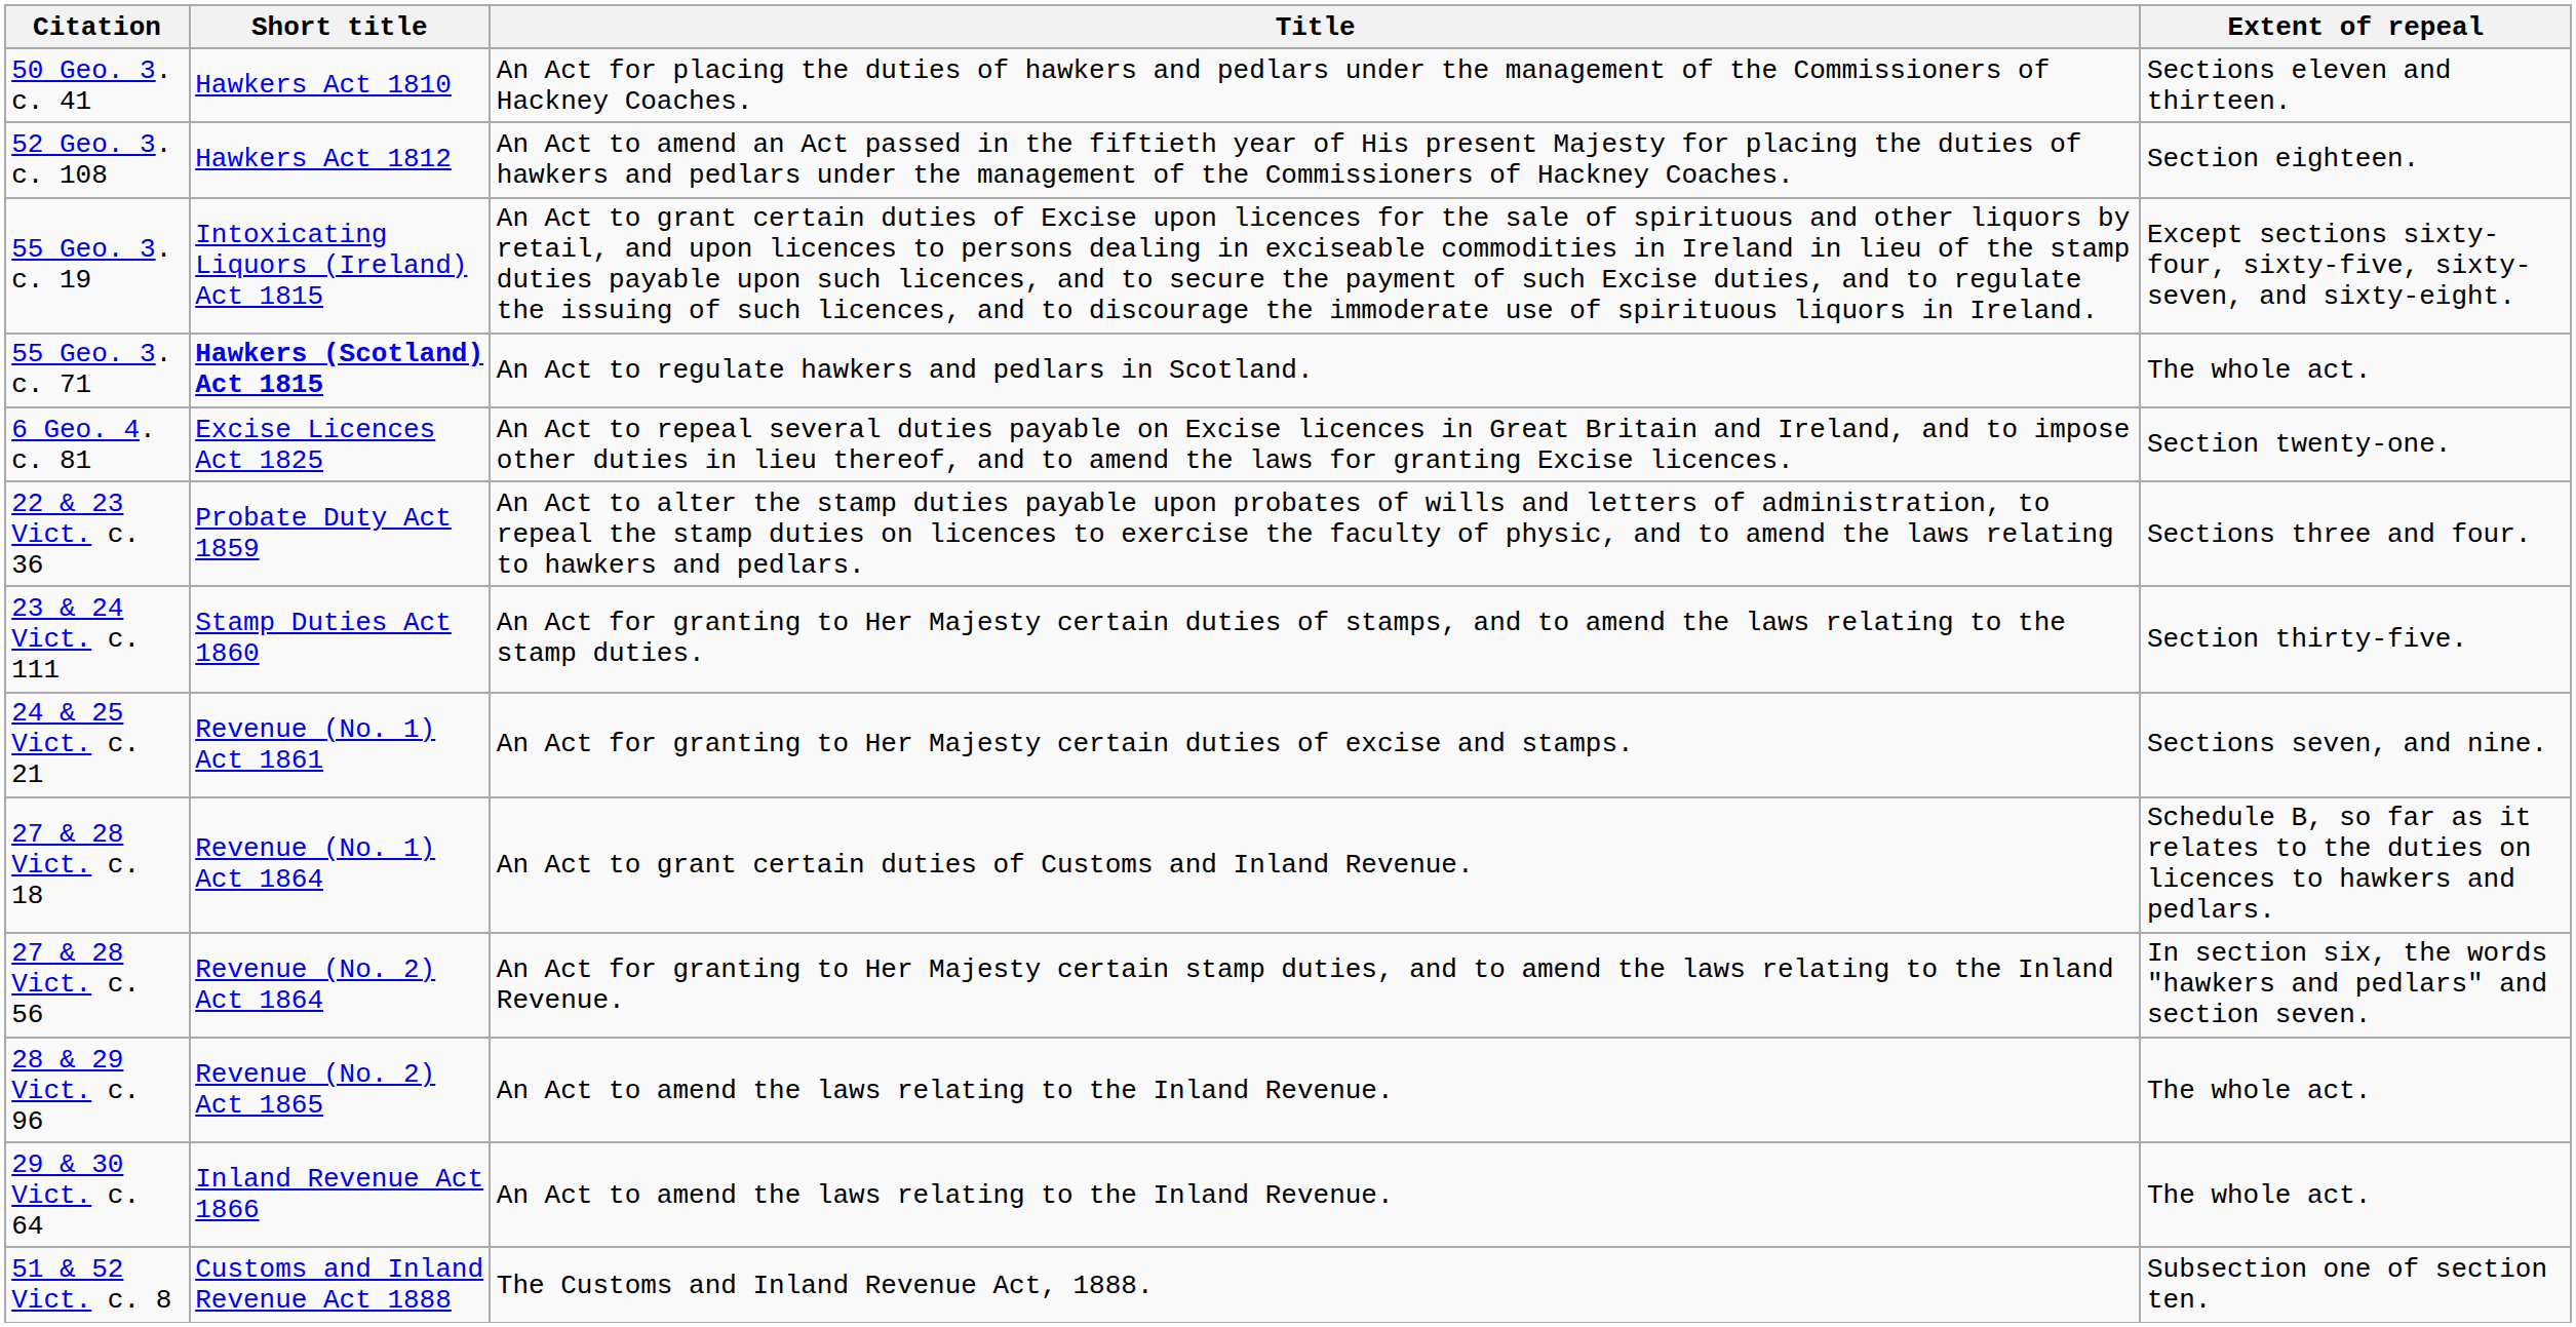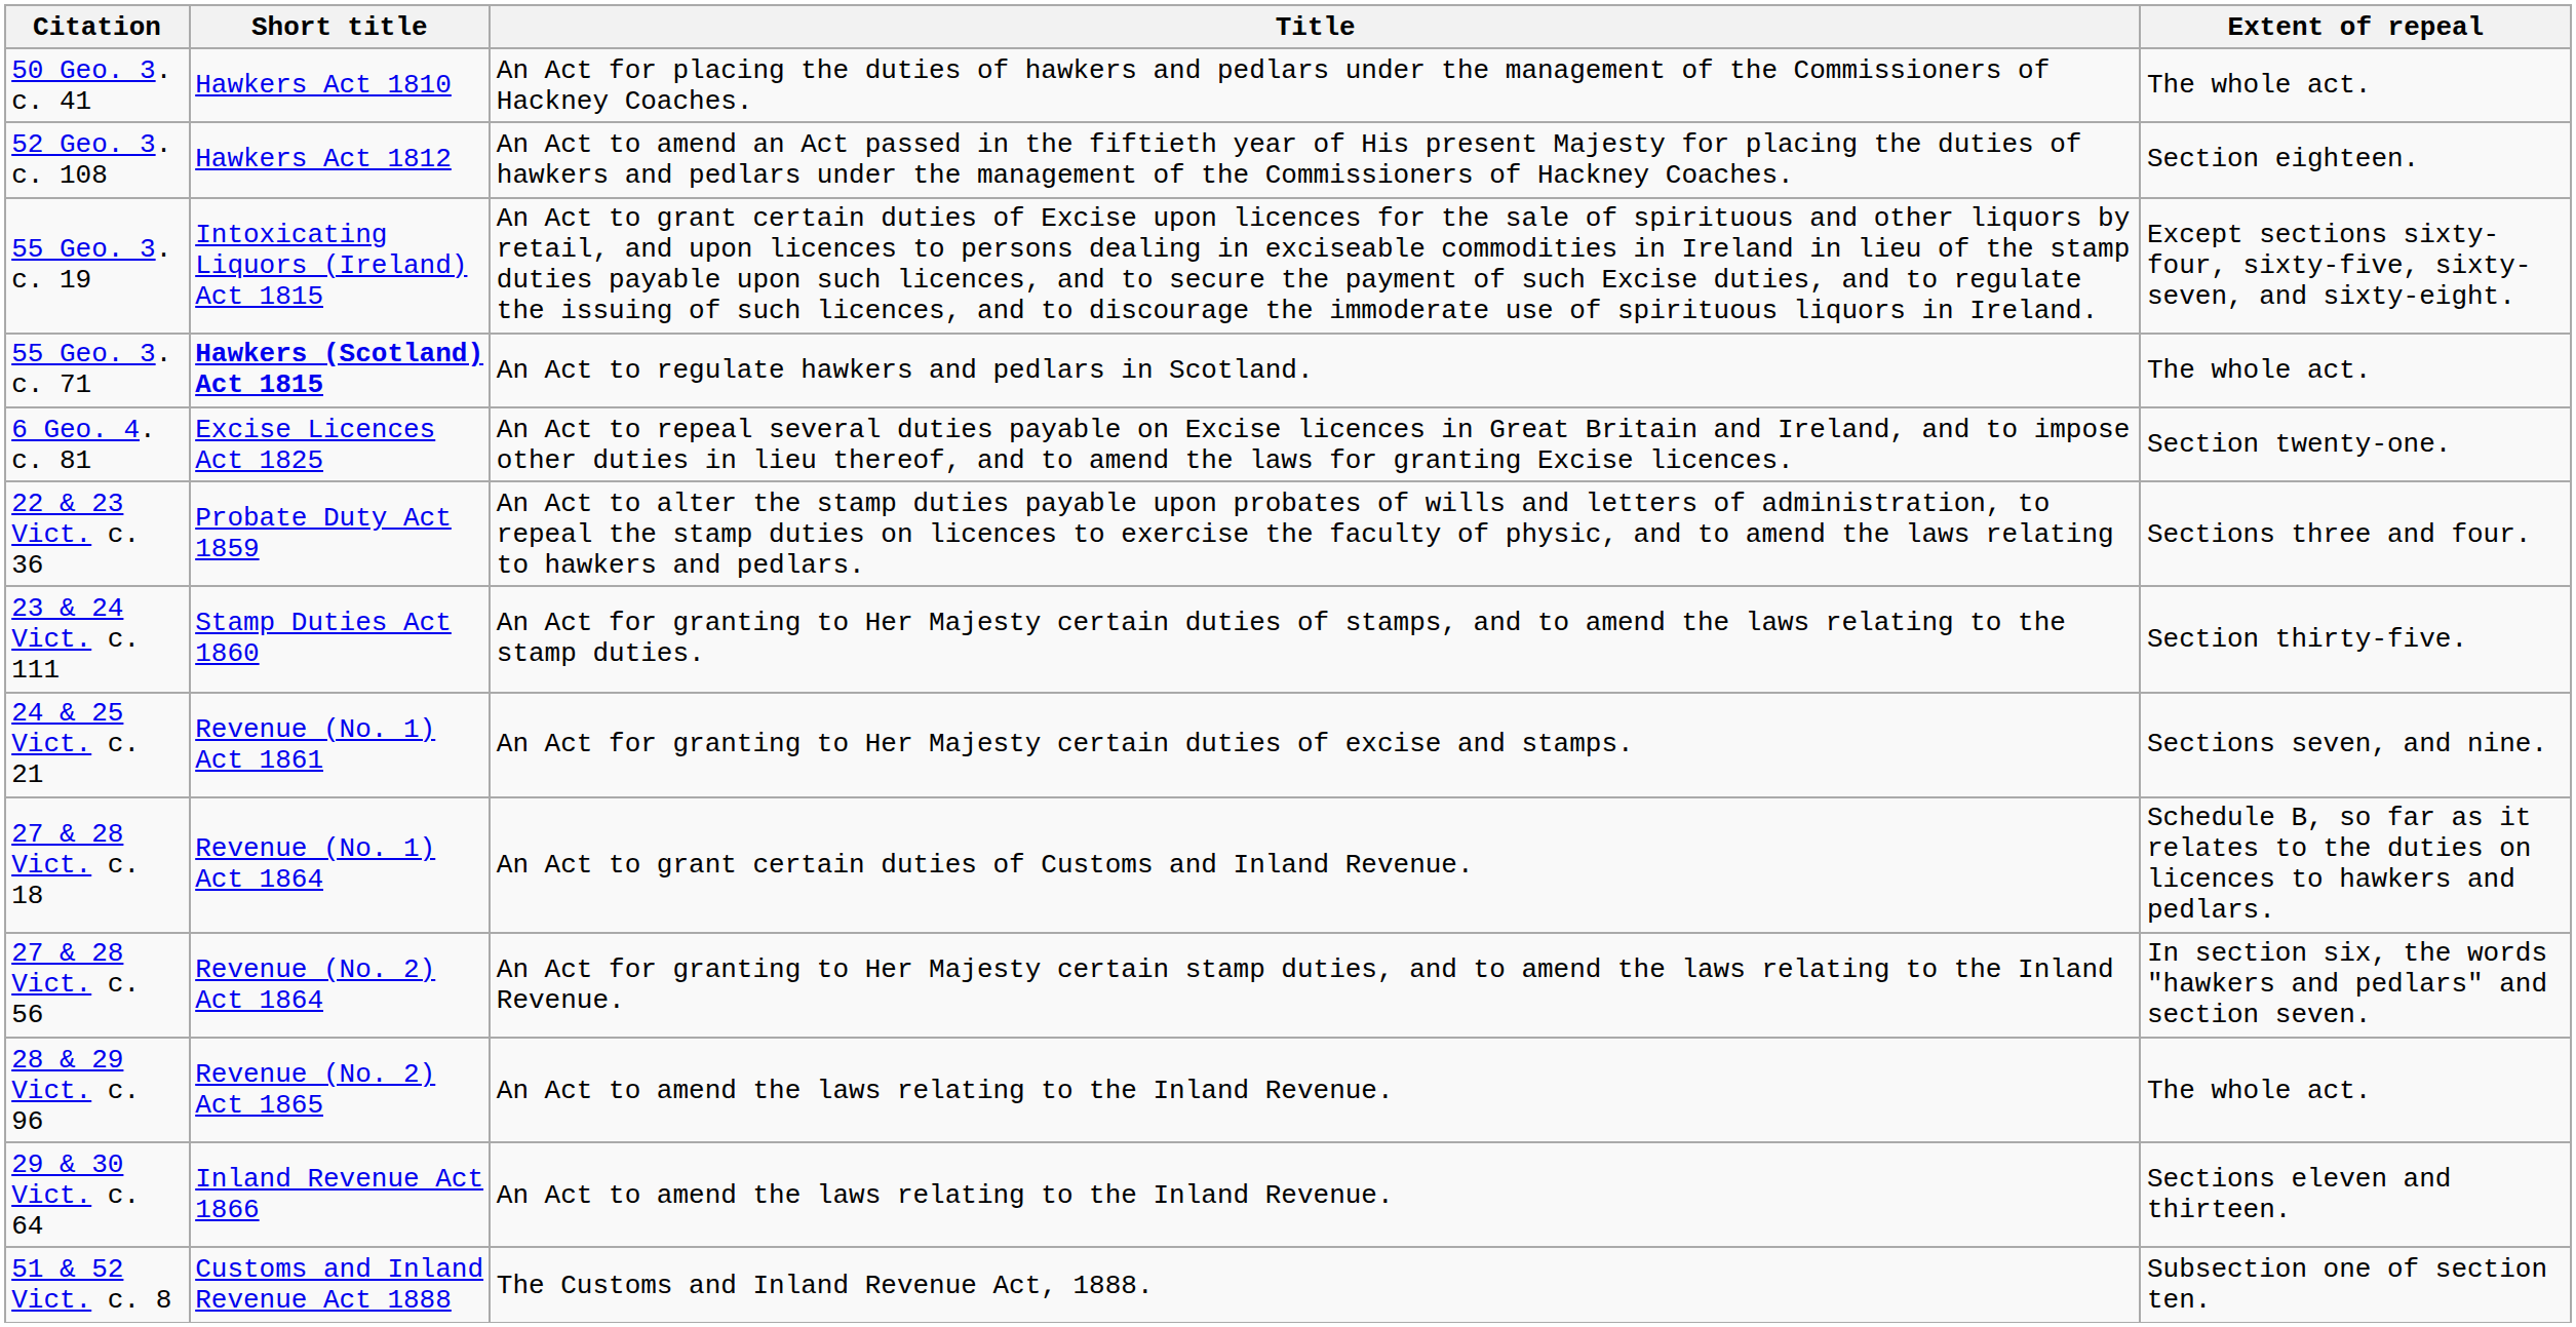 <table class="wikitable">
 <tr>
 <th>Citation</th>
 <th>Short title</th>
 <th>Title</th>
 <th>Extent of repeal</th>
 </tr>
 <tr>
 <td><a href='#'>50 Geo. 3</a>. c. 41</td>
 <td><a href='#'>Hawkers Act 1810</a></td>
 <td>An Act for placing the duties of hawkers and pedlars under the management of the Commissioners of Hackney Coaches.</td>
-<td>Sections eleven and thirteen.</td>
+<td>The whole act.</td>
 </tr>
 <tr>
 <td><a href='#'>52 Geo. 3</a>. c. 108</td>
 <td><a href='#'>Hawkers Act 1812</a></td>
 <td>An Act to amend an Act passed in the fiftieth year of His present Majesty for placing the duties of hawkers and pedlars under the management of the Commissioners of Hackney Coaches.</td>
 <td>Section eighteen.</td>
 </tr>
 <tr>
 <td><a href='#'>55 Geo. 3</a>. c. 19</td>
 <td><a href='#'>Intoxicating Liquors (Ireland) Act 1815</a></td>
 <td>An Act to grant certain duties of Excise upon licences for the sale of spirituous and other liquors by retail, and upon licences to persons dealing in exciseable commodities in Ireland in lieu of the stamp duties payable upon such licences, and to secure the payment of such Excise duties, and to regulate the issuing of such licences, and to discourage the immoderate use of spirituous liquors in Ireland.</td>
 <td>Except sections sixty-four, sixty-five, sixty-seven, and sixty-eight.</td>
 </tr>
 <tr>
 <td><a href='#'>55 Geo. 3</a>. c. 71</td>
 <td><strong><a href='#'>Hawkers (Scotland) Act 1815</a></strong></td>
 <td>An Act to regulate hawkers and pedlars in Scotland.</td>
 <td>The whole act.</td>
 </tr>
 <tr>
 <td><a href='#'>6 Geo. 4</a>. c. 81</td>
 <td><a href='#'>Excise Licences Act 1825</a></td>
 <td>An Act to repeal several duties payable on Excise licences in Great Britain and Ireland, and to impose other duties in lieu thereof, and to amend the laws for granting Excise licences.</td>
 <td>Section twenty-one.</td>
 </tr>
 <tr>
 <td><a href='#'>22 & 23 Vict.</a> c. 36</td>
 <td><a href='#'>Probate Duty Act 1859</a></td>
 <td>An Act to alter the stamp duties payable upon probates of wills and letters of administration, to repeal the stamp duties on licences to exercise the faculty of physic, and to amend the laws relating to hawkers and pedlars.</td>
 <td>Sections three and four.</td>
 </tr>
 <tr>
 <td><a href='#'>23 & 24 Vict.</a> c. 111</td>
 <td><a href='#'>Stamp Duties Act 1860</a></td>
 <td>An Act for granting to Her Majesty certain duties of stamps, and to amend the laws relating to the stamp duties.</td>
 <td>Section thirty-five.</td>
 </tr>
 <tr>
 <td><a href='#'>24 & 25 Vict.</a> c. 21</td>
 <td><a href='#'>Revenue (No. 1) Act 1861</a></td>
 <td>An Act for granting to Her Majesty certain duties of excise and stamps.</td>
 <td>Sections seven, and nine.</td>
 </tr>
 <tr>
 <td><a href='#'>27 & 28 Vict.</a> c. 18</td>
 <td><a href='#'>Revenue (No. 1) Act 1864</a></td>
 <td>An Act to grant certain duties of Customs and Inland Revenue.</td>
 <td>Schedule B, so far as it relates to the duties on licences to hawkers and pedlars.</td>
 </tr>
 <tr>
 <td><a href='#'>27 & 28 Vict.</a> c. 56</td>
 <td><a href='#'>Revenue (No. 2) Act 1864</a></td>
 <td>An Act for granting to Her Majesty certain stamp duties, and to amend the laws relating to the Inland Revenue.</td>
 <td>In section six, the words "hawkers and pedlars" and section seven.</td>
 </tr>
 <tr>
 <td><a href='#'>28 & 29 Vict.</a> c. 96</td>
 <td><a href='#'>Revenue (No. 2) Act 1865</a></td>
 <td>An Act to amend the laws relating to the Inland Revenue.</td>
 <td>The whole act.</td>
 </tr>
 <tr>
 <td><a href='#'>29 & 30 Vict.</a> c. 64</td>
 <td><a href='#'>Inland Revenue Act 1866</a></td>
 <td>An Act to amend the laws relating to the Inland Revenue.</td>
-<td>The whole act.</td>
+<td>Sections eleven and thirteen.</td>
 </tr>
 <tr>
 <td><a href='#'>51 & 52 Vict.</a> c. 8</td>
 <td><a href='#'>Customs and Inland Revenue Act 1888</a></td>
 <td>The Customs and Inland Revenue Act, 1888.</td>
 <td>Subsection one of section ten.</td>
 </tr>
 </table>
